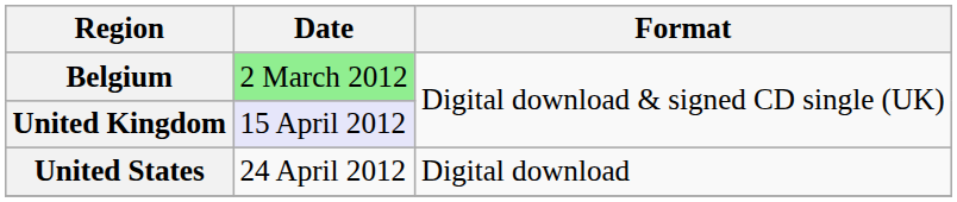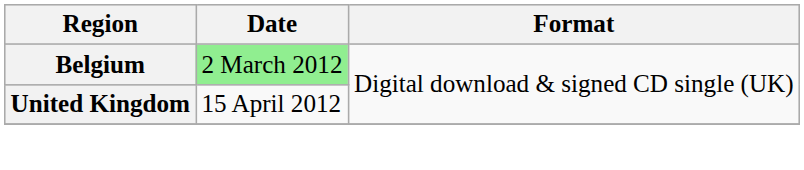 <table class="wikitable sortable plainrowheaders">
 <tr>
 <th scope="col">Region</th>
 <th scope="col">Date</th>
 <th scope="col">Format</th>
 </tr>
 <tr>
 <th scope="row">Belgium</th>
 <td style="background: lightgreen;">2 March 2012</td>
 <td rowspan="2">Digital download & signed CD single (UK)</td>
 </tr>
 <tr>
 <th scope="row">United Kingdom</th>
-<td style="background: lavender;">15 April 2012</td>
-</tr>
-<tr>
-<th scope="row">United States</th>
-<td>24 April 2012</td>
-<td>Digital download</td>
+<td>15 April 2012</td>
 </tr>
 <tr>
 </tr>
 </table>
